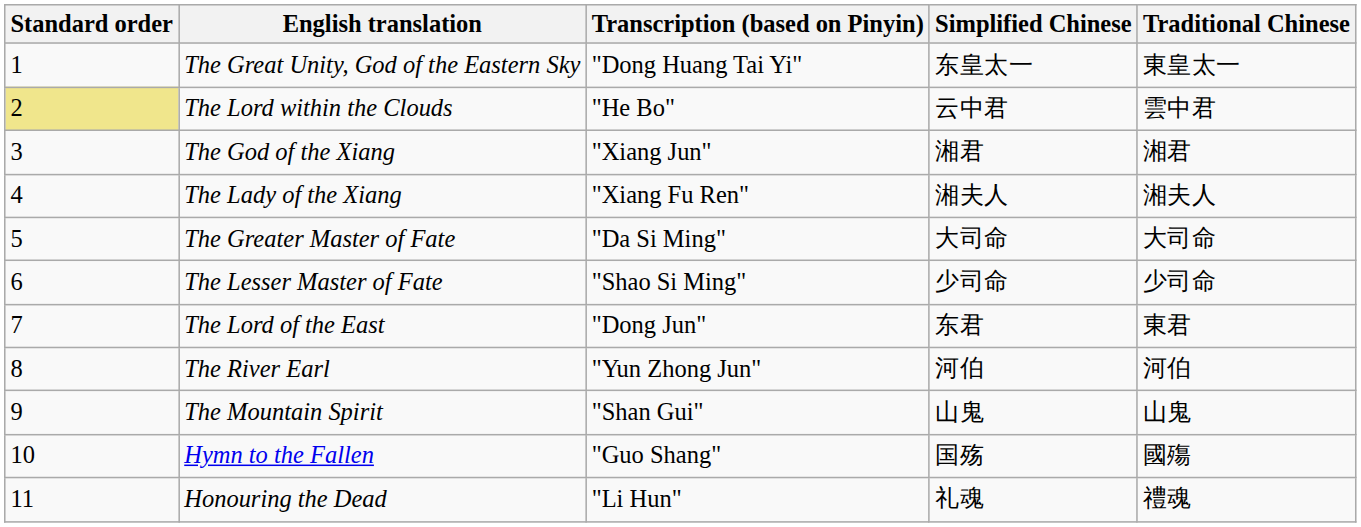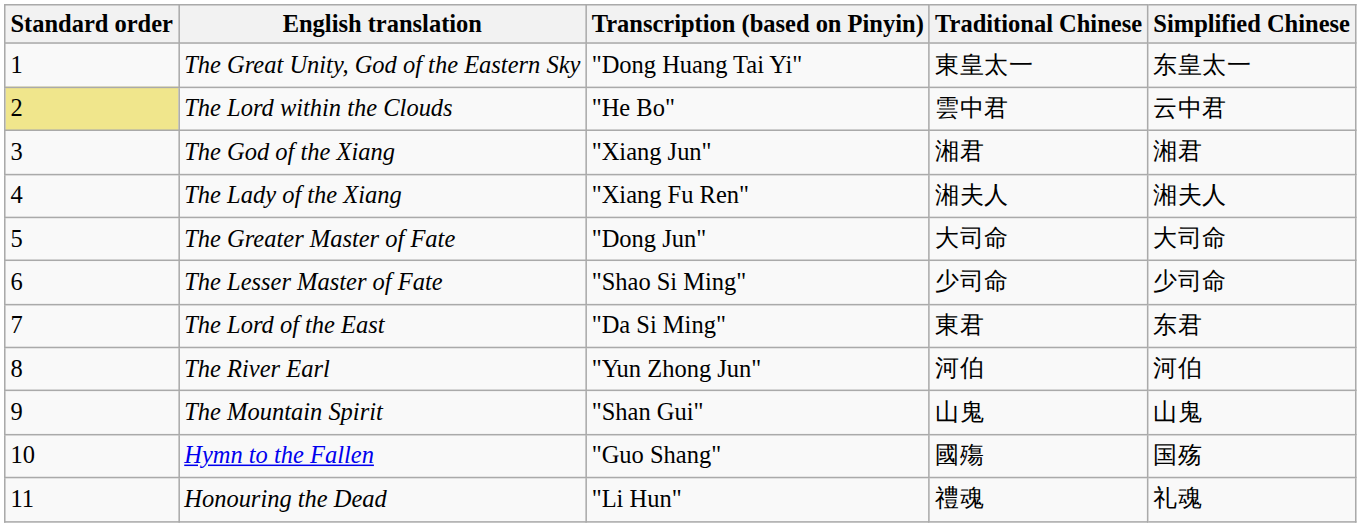 <table class="wikitable">
 <tr>
 <th>Standard order</th>
 <th>English translation</th>
 <th>Transcription (based on Pinyin)</th>
+<th>Traditional Chinese</th>
 <th>Simplified Chinese</th>
-<th>Traditional Chinese</th>
 </tr>
 <tr>
 <td>1</td>
 <td><em>The Great Unity, God of the Eastern Sky</em></td>
 <td>"Dong Huang Tai Yi"</td>
+<td>東皇太一</td>
 <td>东皇太一</td>
-<td>東皇太一</td>
 </tr>
 <tr>
 <td style="background: khaki;">2</td>
 <td><em>The Lord within the Clouds</em></td>
 <td>"He Bo"</td>
+<td>雲中君</td>
 <td>云中君</td>
-<td>雲中君</td>
 </tr>
 <tr>
 <td>3</td>
 <td><em>The God of the Xiang</em></td>
 <td>"Xiang Jun"</td>
 <td>湘君</td>
 <td>湘君</td>
 </tr>
 <tr>
 <td>4</td>
 <td><em>The Lady of the Xiang</em></td>
 <td>"Xiang Fu Ren"</td>
 <td>湘夫人</td>
 <td>湘夫人</td>
 </tr>
 <tr>
 <td>5</td>
 <td><em>The Greater Master of Fate</em></td>
-<td>"Da Si Ming"</td>
+<td>"Dong Jun"</td>
 <td>大司命</td>
 <td>大司命</td>
 </tr>
 <tr>
 <td>6</td>
 <td><em>The Lesser Master of Fate</em></td>
 <td>"Shao Si Ming"</td>
 <td>少司命</td>
 <td>少司命</td>
 </tr>
 <tr>
 <td>7</td>
 <td><em>The Lord of the East</em></td>
-<td>"Dong Jun"</td>
+<td>"Da Si Ming"</td>
+<td>東君</td>
 <td>东君</td>
-<td>東君</td>
 </tr>
 <tr>
 <td>8</td>
 <td><em>The River Earl</em></td>
 <td>"Yun Zhong Jun"</td>
 <td>河伯</td>
 <td>河伯</td>
 </tr>
 <tr>
 <td>9</td>
 <td><em>The Mountain Spirit</em></td>
 <td>"Shan Gui"</td>
 <td>山鬼</td>
 <td>山鬼</td>
 </tr>
 <tr>
 <td>10</td>
 <td><em><a href='#'>Hymn to the Fallen</a></em></td>
 <td>"Guo Shang"</td>
+<td>國殤</td>
 <td>国殇</td>
-<td>國殤</td>
 </tr>
 <tr>
 <td>11</td>
 <td><em>Honouring the Dead</em></td>
 <td>"Li Hun"</td>
+<td>禮魂</td>
 <td>礼魂</td>
-<td>禮魂</td>
 </tr>
 </table>
